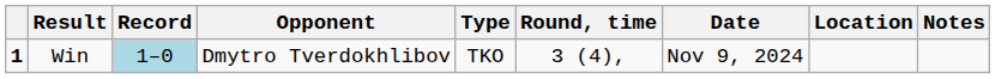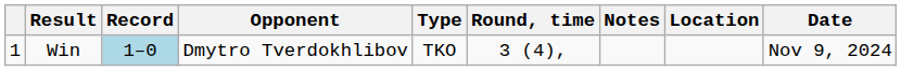 <table class="wikitable" style="text-align:center">
 <tr>
 <th></th>
 <th>Result</th>
 <th>Record</th>
 <th>Opponent</th>
 <th>Type</th>
 <th>Round, time</th>
+<th>Notes</th>
+<th>Location</th>
 <th>Date</th>
-<th>Location</th>
-<th>Notes</th>
 </tr>
 <tr>
-<td><strong>1</strong></td>
+<td>1</td>
 <td>Win</td>
 <td style="background: lightblue;">1–0</td>
 <td align=left>Dmytro Tverdokhlibov</td>
 <td>TKO</td>
 <td>3 (4), </td>
-<td>Nov 9, 2024</td>
 <td align=left></td>
 <td align=left></td>
+<td>Nov 9, 2024</td>
 </tr>
 </table>
